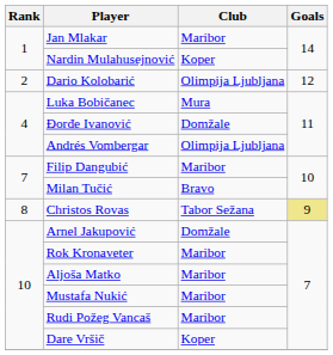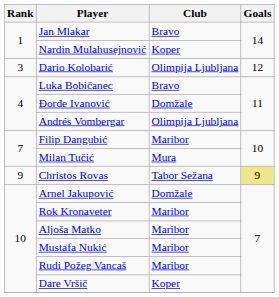 <table class="wikitable" style="text-align:center;">
 <tr>
 <th>Rank</th>
 <th>Player</th>
 <th>Club</th>
 <th>Goals</th>
 </tr>
 <tr>
 <td rowspan="2">1</td>
 <td align="left"> <a href='#'>Jan Mlakar</a></td>
-<td align="left"><a href='#'>Maribor</a></td>
+<td align="left"><a href='#'>Bravo</a></td>
 <td rowspan="2">14</td>
 </tr>
 <tr>
 <td align="left"> <a href='#'>Nardin Mulahusejnović</a></td>
 <td align="left"><a href='#'>Koper</a></td>
 </tr>
 <tr>
-<td rowspan="1">2</td>
+<td rowspan="1">3</td>
 <td align="left"> <a href='#'>Dario Kolobarić</a></td>
 <td align="left"><a href='#'>Olimpija Ljubljana</a></td>
 <td rowspan="1">12</td>
 </tr>
 <tr>
 <td rowspan="3">4</td>
 <td align="left"> <a href='#'>Luka Bobičanec</a></td>
-<td align="left"><a href='#'>Mura</a></td>
+<td align="left"><a href='#'>Bravo</a></td>
 <td rowspan="3">11</td>
 </tr>
 <tr>
 <td align="left"> <a href='#'>Đorđe Ivanović</a></td>
 <td align="left"><a href='#'>Domžale</a></td>
 </tr>
 <tr>
 <td align="left"> <a href='#'>Andrés Vombergar</a></td>
 <td align="left"><a href='#'>Olimpija Ljubljana</a></td>
 </tr>
 <tr>
 <td rowspan="2">7</td>
 <td align="left"> <a href='#'>Filip Dangubić</a></td>
 <td align="left"><a href='#'>Maribor</a></td>
 <td rowspan="2">10</td>
 </tr>
 <tr>
 <td align="left"> <a href='#'>Milan Tučić</a></td>
-<td align="left"><a href='#'>Bravo</a></td>
+<td align="left"><a href='#'>Mura</a></td>
 </tr>
 <tr>
-<td rowspan="1">8</td>
+<td rowspan="1">9</td>
 <td align="left"> <a href='#'>Christos Rovas</a></td>
 <td align="left"><a href='#'>Tabor Sežana</a></td>
 <td rowspan="1" style="background: khaki;">9</td>
 </tr>
 <tr>
 <td rowspan="6">10</td>
 <td align="left"> <a href='#'>Arnel Jakupović</a></td>
 <td align="left"><a href='#'>Domžale</a></td>
 <td rowspan="6">7</td>
 </tr>
 <tr>
 <td align="left"> <a href='#'>Rok Kronaveter</a></td>
 <td align="left"><a href='#'>Maribor</a></td>
 </tr>
 <tr>
 <td align="left"> <a href='#'>Aljoša Matko</a></td>
 <td align="left"><a href='#'>Maribor</a></td>
 </tr>
 <tr>
 <td align="left"> <a href='#'>Mustafa Nukić</a></td>
 <td align="left"><a href='#'>Maribor</a></td>
 </tr>
 <tr>
 <td align="left"> <a href='#'>Rudi Požeg Vancaš</a></td>
 <td align="left"><a href='#'>Maribor</a></td>
 </tr>
 <tr>
 <td align="left"> <a href='#'>Dare Vršič</a></td>
 <td align="left"><a href='#'>Koper</a></td>
 </tr>
 <tr>
 </tr>
 </table>
